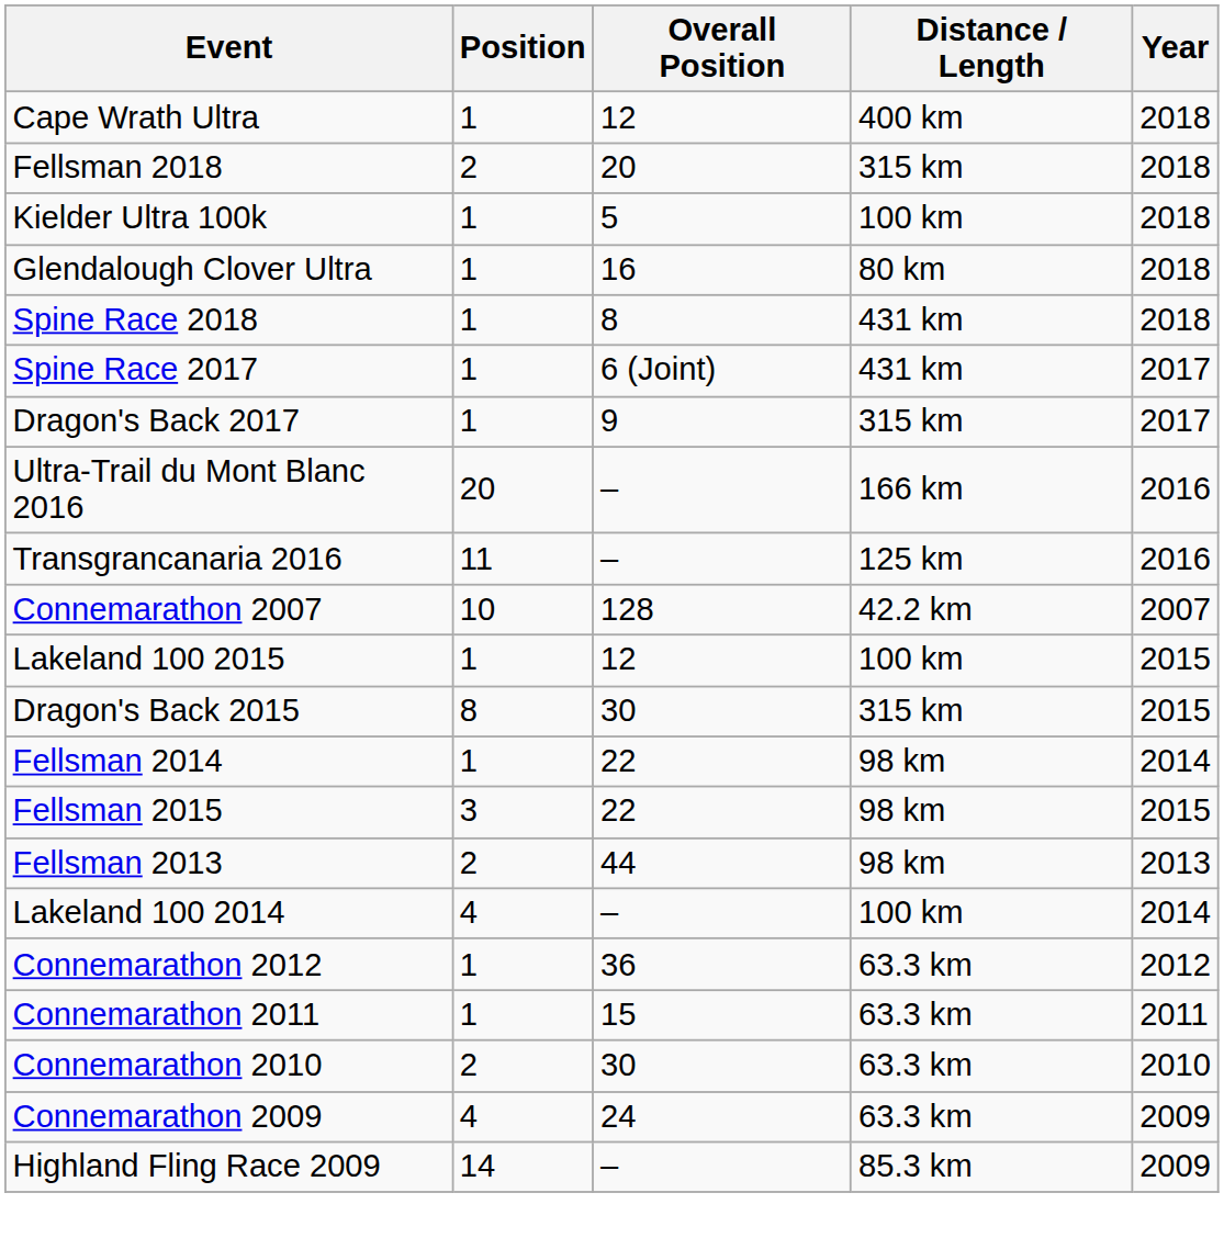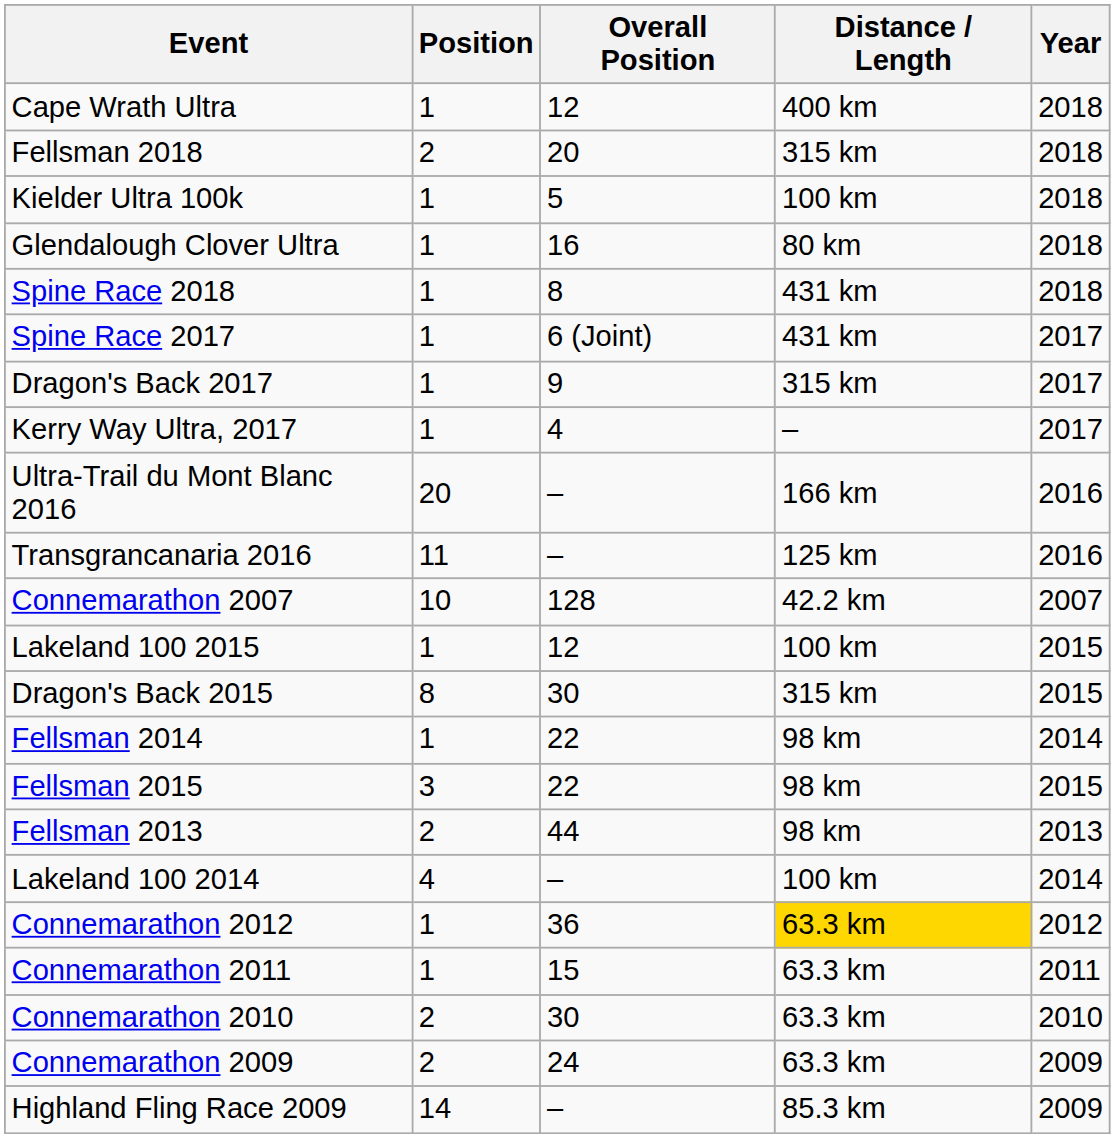 <table class="wikitable sortable">
 <tr>
 <th>Event</th>
 <th>Position</th>
 <th>Overall Position</th>
 <th>Distance / Length</th>
 <th>Year</th>
 </tr>
 <tr>
 <td>Cape Wrath Ultra </td>
 <td>1</td>
 <td>12</td>
 <td>400 km</td>
 <td>2018</td>
 </tr>
 <tr>
 <td>Fellsman 2018 </td>
 <td>2</td>
 <td>20</td>
 <td>315 km</td>
 <td>2018</td>
 </tr>
 <tr>
 <td>Kielder Ultra 100k </td>
 <td>1</td>
 <td>5</td>
 <td>100 km</td>
 <td>2018</td>
 </tr>
 <tr>
 <td>Glendalough Clover Ultra <br></td>
 <td>1</td>
 <td>16</td>
 <td>80 km</td>
 <td>2018</td>
 </tr>
 <tr>
 <td><a href='#'>Spine Race</a> 2018</td>
 <td>1</td>
 <td>8</td>
 <td>431 km</td>
 <td>2018</td>
 </tr>
 <tr>
 <td><a href='#'>Spine Race</a> 2017</td>
 <td>1</td>
 <td>6 (Joint)</td>
 <td>431 km</td>
 <td>2017</td>
 </tr>
 <tr>
 <td>Dragon's Back 2017</td>
 <td>1</td>
 <td>9</td>
 <td>315 km</td>
+<td>2017</td>
+</tr>
+<tr>
+<td>Kerry Way Ultra, 2017</td>
+<td>1</td>
+<td>4</td>
+<td>–</td>
 <td>2017</td>
 </tr>
 <tr>
 <td>Ultra-Trail du Mont Blanc  2016</td>
 <td>20</td>
 <td>–</td>
 <td>166 km</td>
 <td>2016</td>
 </tr>
 <tr>
 <td>Transgrancanaria  2016</td>
 <td>11</td>
 <td>–</td>
 <td>125 km</td>
 <td>2016</td>
 </tr>
 <tr>
 <td><a href='#'>Connemarathon</a> 2007</td>
 <td>10</td>
 <td>128</td>
 <td>42.2 km</td>
 <td>2007</td>
 </tr>
 <tr>
 <td>Lakeland 100  2015</td>
 <td>1</td>
 <td>12</td>
 <td>100 km</td>
 <td>2015</td>
 </tr>
 <tr>
 <td>Dragon's Back 2015 <br></td>
 <td>8</td>
 <td>30</td>
 <td>315 km</td>
 <td>2015</td>
 </tr>
 <tr>
 <td><a href='#'>Fellsman</a> 2014 </td>
 <td>1</td>
 <td>22</td>
 <td>98 km</td>
 <td>2014</td>
 </tr>
 <tr>
 <td><a href='#'>Fellsman</a> 2015 </td>
 <td>3</td>
 <td>22</td>
 <td>98 km</td>
 <td>2015</td>
 </tr>
 <tr>
 <td><a href='#'>Fellsman</a> 2013 </td>
 <td>2</td>
 <td>44</td>
 <td>98 km</td>
 <td>2013</td>
 </tr>
 <tr>
 <td>Lakeland 100  2014</td>
 <td>4</td>
 <td>–</td>
 <td>100 km</td>
 <td>2014</td>
 </tr>
 <tr>
 <td><a href='#'>Connemarathon</a> 2012 </td>
 <td>1</td>
 <td>36</td>
-<td>63.3 km</td>
+<td style="background: gold;">63.3 km</td>
 <td>2012</td>
 </tr>
 <tr>
 <td><a href='#'>Connemarathon</a> 2011 </td>
 <td>1</td>
 <td>15</td>
 <td>63.3 km</td>
 <td>2011</td>
 </tr>
 <tr>
 <td><a href='#'>Connemarathon</a> 2010 </td>
 <td>2</td>
 <td>30</td>
 <td>63.3 km</td>
 <td>2010</td>
 </tr>
 <tr>
 <td><a href='#'>Connemarathon</a> 2009 <br></td>
-<td>4</td>
+<td>2</td>
 <td>24</td>
 <td>63.3 km</td>
 <td>2009</td>
 </tr>
 <tr>
 <td>Highland Fling Race  2009</td>
 <td>14</td>
 <td>–</td>
 <td>85.3 km</td>
 <td>2009</td>
 </tr>
 </table>
